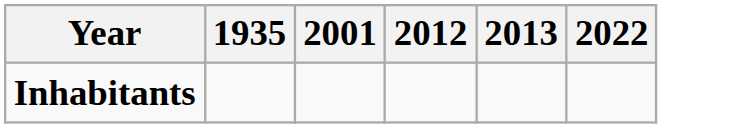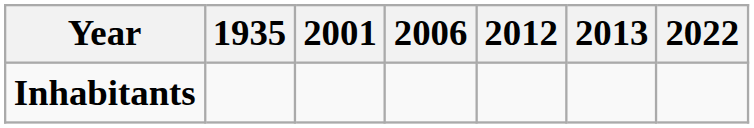 <table class="prettytable" style="text-align:right;">
 <tr>
 <th rowspan="1" align="center" bgcolor="#ABCDEF">Year</th>
 <th rowspan="1" align="center" bgcolor="#ABCDEF">1935</th>
 <th rowspan="1" align="center" bgcolor="#ABCDEF">2001</th>
+<th rowspan="1" align="center" bgcolor="#ABCDEF">2006</th>
 <th rowspan="1" align="center" bgcolor="#ABCDEF">2012</th>
 <th rowspan="1" align="center" bgcolor="#ABCDEF">2013</th>
 <th rowspan="1" align="center" bgcolor="#ABCDEF">2022</th>
 </tr>
 <tr>
 <td><strong>Inhabitants</strong></td>
 <td></td>
 <td></td>
 <td></td>
 <td></td>
 <td></td>
+<td></td>
 </tr>
 </table>
